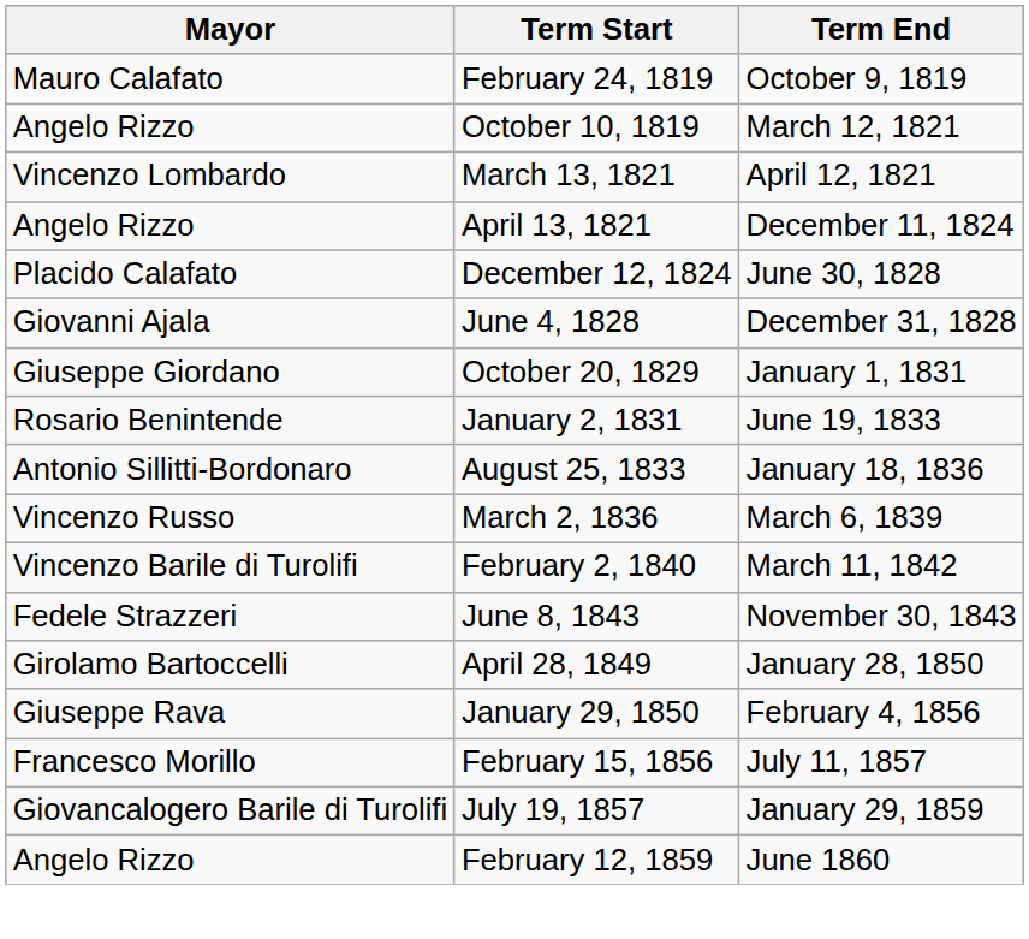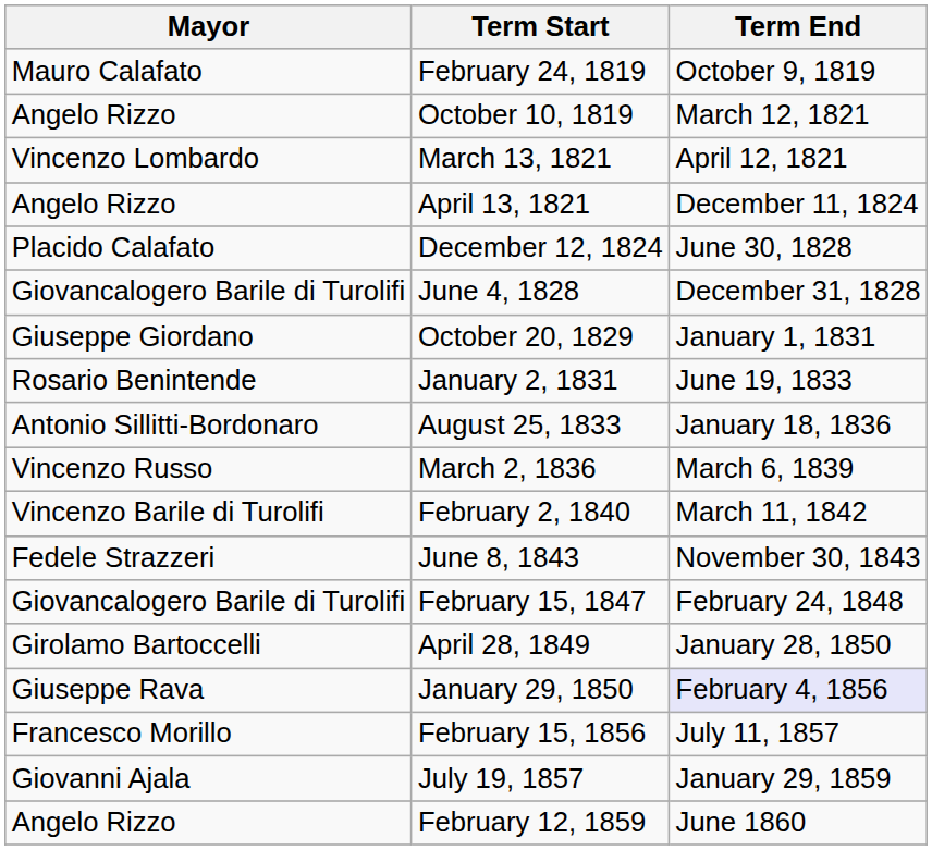 <table class="wikitable">
 <tr>
 <th>Mayor</th>
 <th>Term Start</th>
 <th>Term End</th>
 </tr>
 <tr>
 <td>Mauro Calafato</td>
 <td>February 24, 1819</td>
 <td>October 9, 1819</td>
 </tr>
 <tr>
 <td>Angelo Rizzo</td>
 <td>October 10, 1819</td>
 <td>March 12, 1821</td>
 </tr>
 <tr>
 <td>Vincenzo Lombardo</td>
 <td>March 13, 1821</td>
 <td>April 12, 1821</td>
 </tr>
 <tr>
 <td>Angelo Rizzo</td>
 <td>April 13, 1821</td>
 <td>December 11, 1824</td>
 </tr>
 <tr>
 <td>Placido Calafato</td>
 <td>December 12, 1824</td>
 <td>June 30, 1828</td>
 </tr>
 <tr>
-<td>Giovanni Ajala</td>
+<td>Giovancalogero Barile di Turolifi</td>
 <td>June 4, 1828</td>
 <td>December 31, 1828</td>
 </tr>
 <tr>
 <td>Giuseppe Giordano</td>
 <td>October 20, 1829</td>
 <td>January 1, 1831</td>
 </tr>
 <tr>
 <td>Rosario Benintende</td>
 <td>January 2, 1831</td>
 <td>June 19, 1833</td>
 </tr>
 <tr>
 <td>Antonio Sillitti-Bordonaro</td>
 <td>August 25, 1833</td>
 <td>January 18, 1836</td>
 </tr>
 <tr>
 <td>Vincenzo Russo</td>
 <td>March 2, 1836</td>
 <td>March 6, 1839</td>
 </tr>
 <tr>
 <td>Vincenzo Barile di Turolifi</td>
 <td>February 2, 1840</td>
 <td>March 11, 1842</td>
 </tr>
 <tr>
 <td>Fedele Strazzeri</td>
 <td>June 8, 1843</td>
 <td>November 30, 1843</td>
 </tr>
 <tr>
+<td>Giovancalogero Barile di Turolifi</td>
+<td>February 15, 1847</td>
+<td>February 24, 1848</td>
+</tr>
+<tr>
 <td>Girolamo Bartoccelli</td>
 <td>April 28, 1849</td>
 <td>January 28, 1850</td>
 </tr>
 <tr>
 <td>Giuseppe Rava</td>
 <td>January 29, 1850</td>
-<td>February 4, 1856</td>
+<td style="background: lavender;">February 4, 1856</td>
 </tr>
 <tr>
 <td>Francesco Morillo</td>
 <td>February 15, 1856</td>
 <td>July 11, 1857</td>
 </tr>
 <tr>
-<td>Giovancalogero Barile di Turolifi</td>
+<td>Giovanni Ajala</td>
 <td>July 19, 1857</td>
 <td>January 29, 1859</td>
 </tr>
 <tr>
 <td>Angelo Rizzo</td>
 <td>February 12, 1859</td>
 <td>June 1860</td>
 </tr>
 </table>
